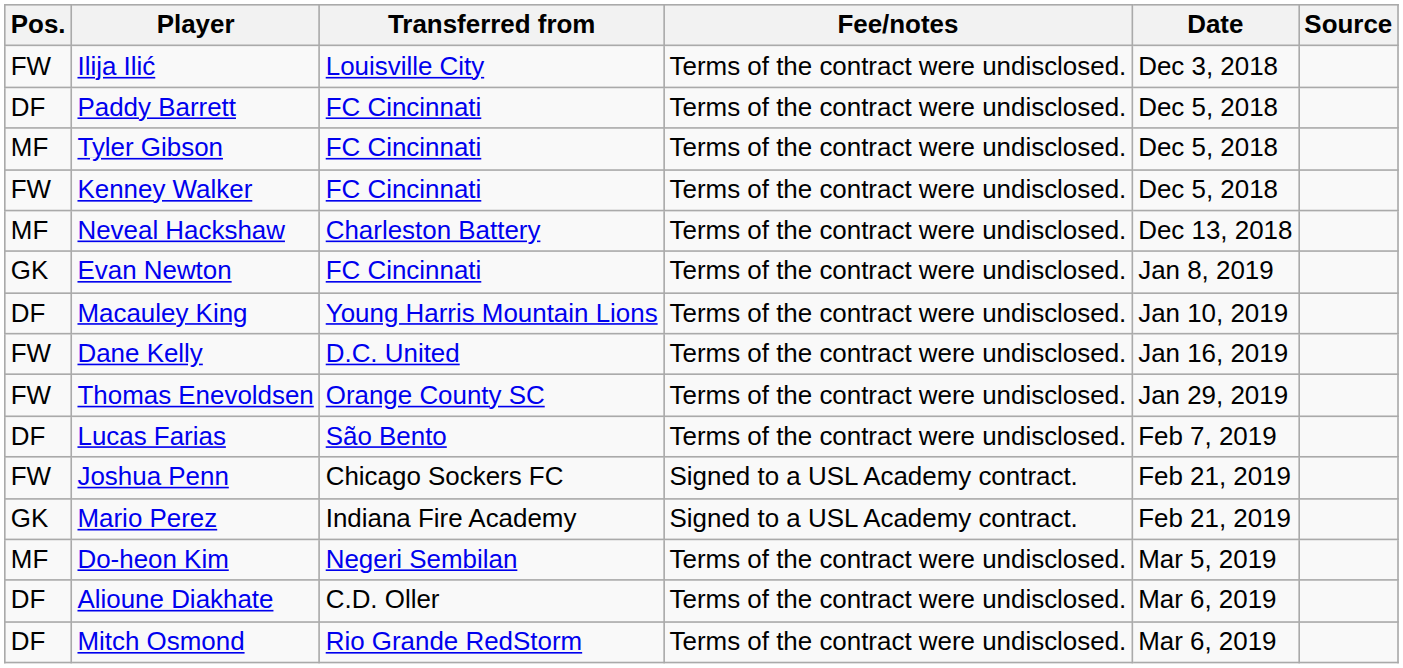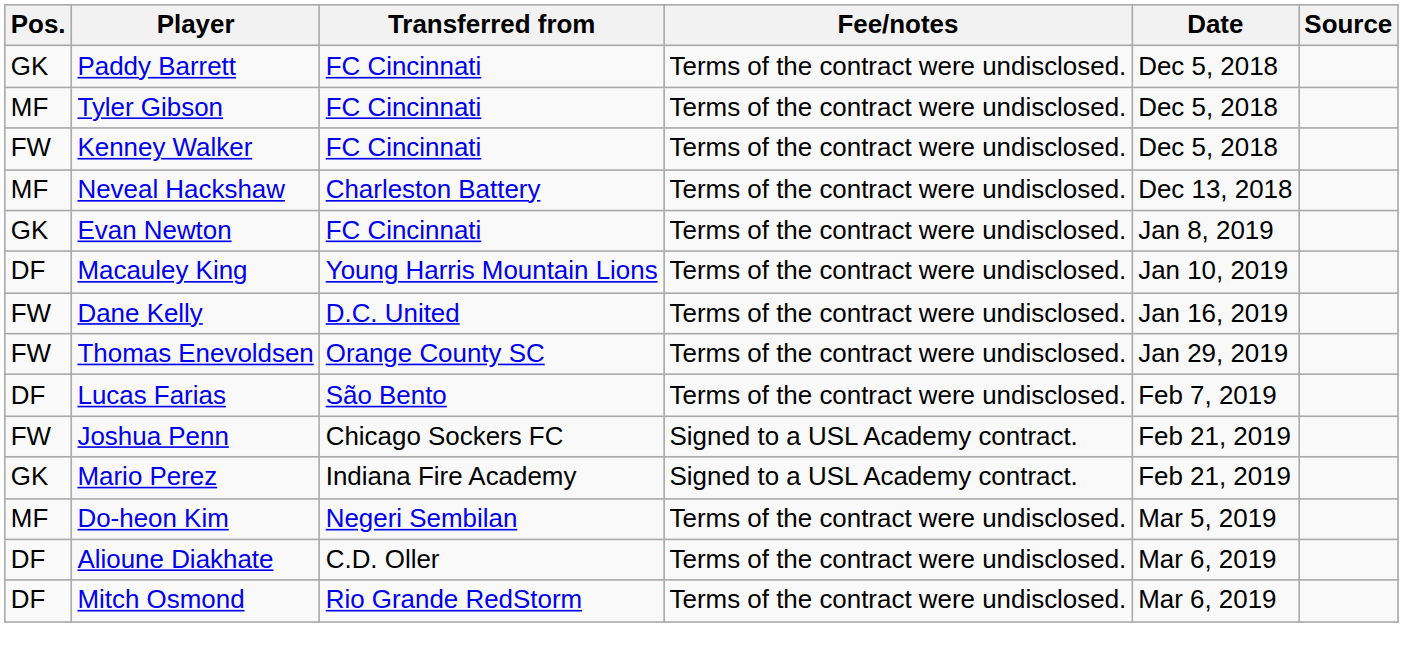 <table class="wikitable sortable" style="text-align: left">
 <tr>
 <th><strong>Pos.</strong></th>
 <th><strong>Player</strong></th>
 <th><strong>Transferred from</strong></th>
 <th><strong>Fee/notes</strong></th>
 <th><strong>Date</strong></th>
 <th><strong>Source</strong></th>
 </tr>
 <tr>
-<td>FW</td>
-<td> <a href='#'>Ilija Ilić</a></td>
-<td> <a href='#'>Louisville City</a></td>
-<td>Terms of the contract were undisclosed.</td>
-<td>Dec 3, 2018</td>
-<td align=center></td>
-</tr>
-<tr>
-<td>DF</td>
+<td>GK</td>
 <td> <a href='#'>Paddy Barrett</a></td>
 <td> <a href='#'>FC Cincinnati</a></td>
 <td>Terms of the contract were undisclosed.</td>
 <td>Dec 5, 2018</td>
 <td align=center></td>
 </tr>
 <tr>
 <td>MF</td>
 <td> <a href='#'>Tyler Gibson</a></td>
 <td> <a href='#'>FC Cincinnati</a></td>
 <td>Terms of the contract were undisclosed.</td>
 <td>Dec 5, 2018</td>
 <td align=center></td>
 </tr>
 <tr>
 <td>FW</td>
 <td> <a href='#'>Kenney Walker</a></td>
 <td> <a href='#'>FC Cincinnati</a></td>
 <td>Terms of the contract were undisclosed.</td>
 <td>Dec 5, 2018</td>
 <td align=center></td>
 </tr>
 <tr>
 <td>MF</td>
 <td> <a href='#'>Neveal Hackshaw</a></td>
 <td> <a href='#'>Charleston Battery</a></td>
 <td>Terms of the contract were undisclosed.</td>
 <td>Dec 13, 2018</td>
 <td align=center></td>
 </tr>
 <tr>
 <td>GK</td>
 <td> <a href='#'>Evan Newton</a></td>
 <td> <a href='#'>FC Cincinnati</a></td>
 <td>Terms of the contract were undisclosed.</td>
 <td>Jan 8, 2019</td>
 <td align=center></td>
 </tr>
 <tr>
 <td>DF</td>
 <td> <a href='#'>Macauley King</a></td>
 <td> <a href='#'>Young Harris Mountain Lions</a></td>
 <td>Terms of the contract were undisclosed.</td>
 <td>Jan 10, 2019</td>
 <td align=center></td>
 </tr>
 <tr>
 <td>FW</td>
 <td> <a href='#'>Dane Kelly</a></td>
 <td> <a href='#'>D.C. United</a></td>
 <td>Terms of the contract were undisclosed.</td>
 <td>Jan 16, 2019</td>
 <td align=center></td>
 </tr>
 <tr>
 <td>FW</td>
 <td> <a href='#'>Thomas Enevoldsen</a></td>
 <td> <a href='#'>Orange County SC</a></td>
 <td>Terms of the contract were undisclosed.</td>
 <td>Jan 29, 2019</td>
 <td align=center></td>
 </tr>
 <tr>
 <td>DF</td>
 <td> <a href='#'>Lucas Farias</a></td>
 <td> <a href='#'>São Bento</a></td>
 <td>Terms of the contract were undisclosed.</td>
 <td>Feb 7, 2019</td>
 <td align=center></td>
 </tr>
 <tr>
 <td>FW</td>
 <td> <a href='#'>Joshua Penn</a></td>
 <td> Chicago Sockers FC</td>
 <td>Signed to a USL Academy contract.</td>
 <td>Feb 21, 2019</td>
 <td align=center></td>
 </tr>
 <tr>
 <td>GK</td>
 <td> <a href='#'>Mario Perez</a></td>
 <td> Indiana Fire Academy</td>
 <td>Signed to a USL Academy contract.</td>
 <td>Feb 21, 2019</td>
 <td align=center></td>
 </tr>
 <tr>
 <td>MF</td>
 <td> <a href='#'>Do-heon Kim</a></td>
 <td> <a href='#'>Negeri Sembilan</a></td>
 <td>Terms of the contract were undisclosed.</td>
 <td>Mar 5, 2019</td>
 <td align=center></td>
 </tr>
 <tr>
 <td>DF</td>
 <td> <a href='#'>Alioune Diakhate</a></td>
 <td> C.D. Oller</td>
 <td>Terms of the contract were undisclosed.</td>
 <td>Mar 6, 2019</td>
 <td align=center></td>
 </tr>
 <tr>
 <td>DF</td>
 <td> <a href='#'>Mitch Osmond</a></td>
 <td> <a href='#'>Rio Grande RedStorm</a></td>
 <td>Terms of the contract were undisclosed.</td>
 <td>Mar 6, 2019</td>
 <td align=center></td>
 </tr>
 </table>
